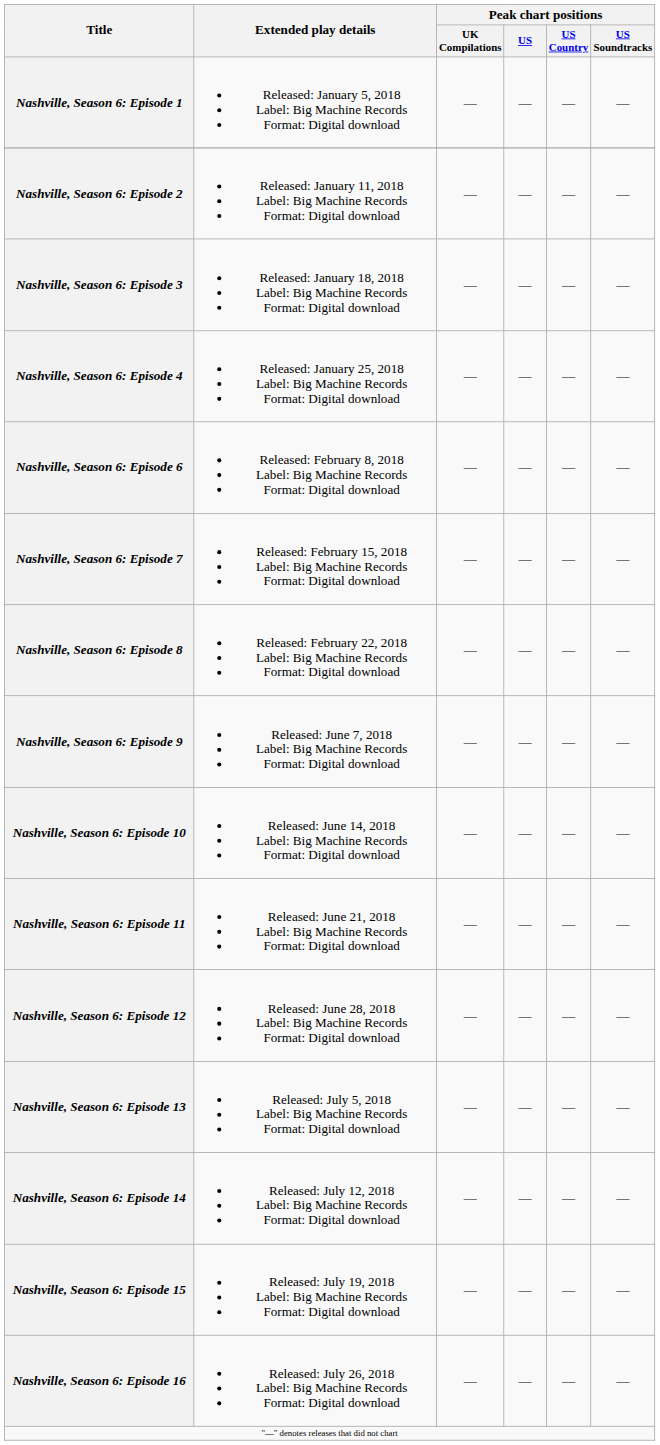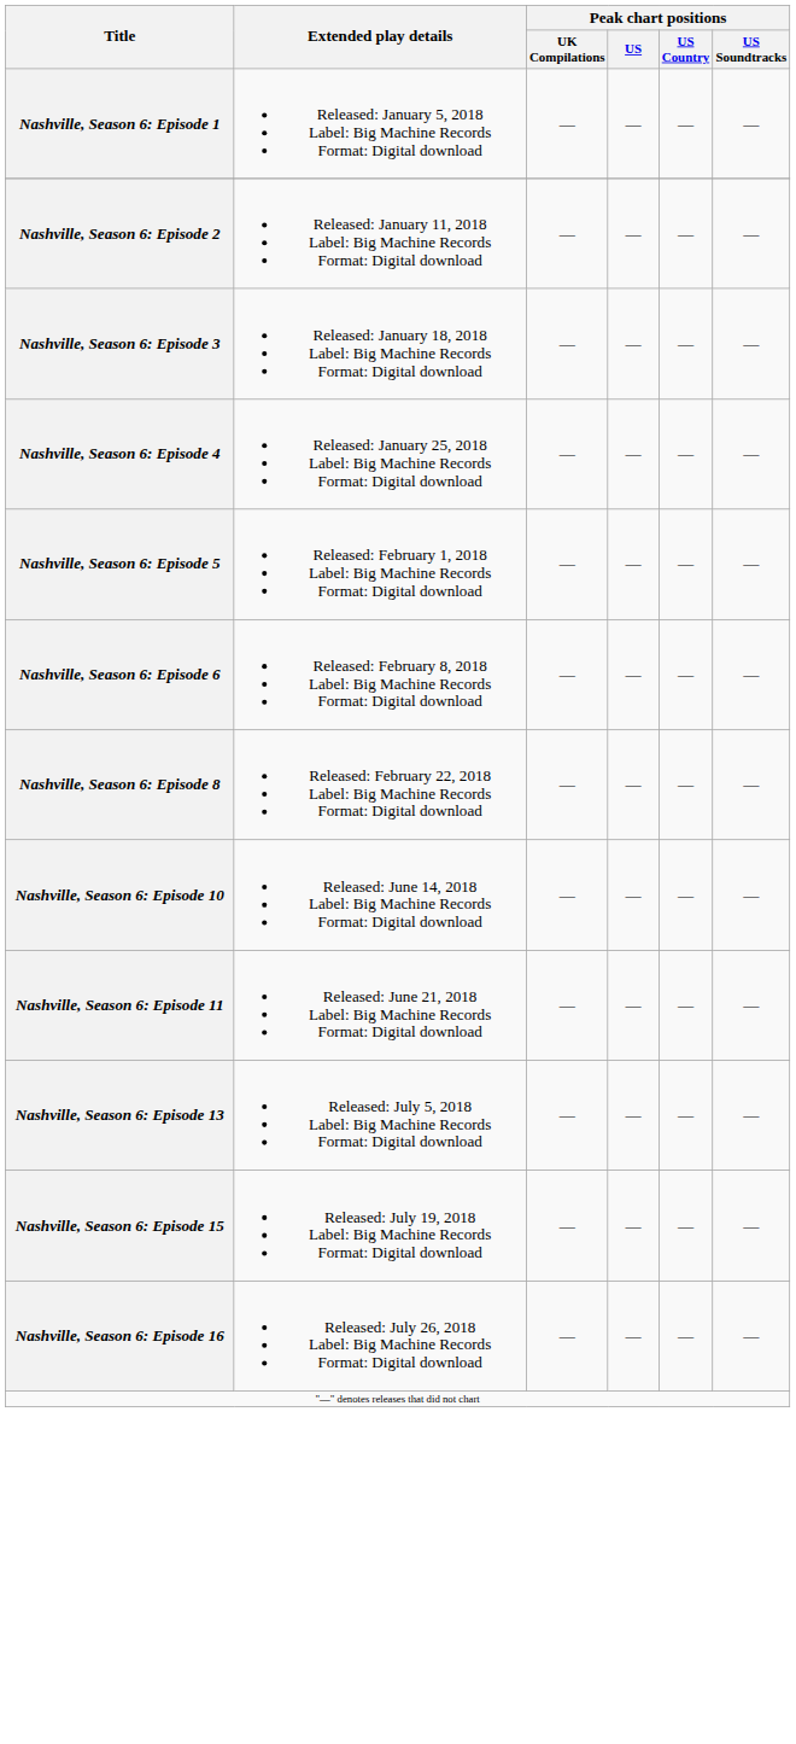 <table class="wikitable plainrowheaders" style="text-align:center;">
 <tr>
 <th rowspan="2" style="width:14em;">Title</th>
 <th rowspan="2" style="width:18em;">Extended play details</th>
 <th colspan="4">Peak chart positions</th>
 </tr>
 <tr style="font-size:smaller;">
 <th width="45">UK Compilations</th>
 <th width="45"><a href='#'>US</a><br></th>
 <th width="45"><a href='#'>US Country</a><br></th>
 <th width="45"><a href='#'>US</a><br>Soundtracks</th>
 </tr>
 <tr>
 <th scope="row"><em>Nashville, Season 6: Episode 1</em></th>
 <td><br><ul><li>Released: January 5, 2018</li><li>Label: Big Machine Records</li><li>Format: Digital download</li></ul></td>
 <td>—</td>
 <td>—</td>
 <td>—</td>
 <td>—</td>
 </tr>
 <tr>
 </tr>
 <tr>
 <th scope="row"><em>Nashville, Season 6: Episode 2</em></th>
 <td><br><ul><li>Released: January 11, 2018</li><li>Label: Big Machine Records</li><li>Format: Digital download</li></ul></td>
 <td>—</td>
 <td>—</td>
 <td>—</td>
 <td>—</td>
 </tr>
 <tr>
 <th scope="row"><em>Nashville, Season 6: Episode 3</em></th>
 <td><br><ul><li>Released: January 18, 2018</li><li>Label: Big Machine Records</li><li>Format: Digital download</li></ul></td>
 <td>—</td>
 <td>—</td>
 <td>—</td>
 <td>—</td>
 </tr>
 <tr>
 <th scope="row"><em>Nashville, Season 6: Episode 4</em></th>
 <td><br><ul><li>Released: January 25, 2018</li><li>Label: Big Machine Records</li><li>Format: Digital download</li></ul></td>
 <td>—</td>
 <td>—</td>
 <td>—</td>
 <td>—</td>
 </tr>
 <tr>
+<th scope="row"><em>Nashville, Season 6: Episode 5</em></th>
+<td><br><ul><li>Released: February 1, 2018</li><li>Label: Big Machine Records</li><li>Format: Digital download</li></ul></td>
+<td>—</td>
+<td>—</td>
+<td>—</td>
+<td>—</td>
+</tr>
+<tr>
 <th scope="row"><em>Nashville, Season 6: Episode 6</em></th>
 <td><br><ul><li>Released: February 8, 2018</li><li>Label: Big Machine Records</li><li>Format: Digital download</li></ul></td>
 <td>—</td>
 <td>—</td>
 <td>—</td>
 <td>—</td>
 </tr>
 <tr>
-<th scope="row"><em>Nashville, Season 6: Episode 7</em></th>
-<td><br><ul><li>Released: February 15, 2018</li><li>Label: Big Machine Records</li><li>Format: Digital download</li></ul></td>
-<td>—</td>
-<td>—</td>
-<td>—</td>
-<td>—</td>
-</tr>
-<tr>
 <th scope="row"><em>Nashville, Season 6: Episode 8</em></th>
 <td><br><ul><li>Released: February 22, 2018</li><li>Label: Big Machine Records</li><li>Format: Digital download</li></ul></td>
-<td>—</td>
-<td>—</td>
-<td>—</td>
-<td>—</td>
-</tr>
-<tr>
-<th scope="row"><em>Nashville, Season 6: Episode 9</em></th>
-<td><br><ul><li>Released: June 7, 2018</li><li>Label: Big Machine Records</li><li>Format: Digital download</li></ul></td>
 <td>—</td>
 <td>—</td>
 <td>—</td>
 <td>—</td>
 </tr>
 <tr>
 <th scope="row"><em>Nashville, Season 6: Episode 10</em></th>
 <td><br><ul><li>Released: June 14, 2018</li><li>Label: Big Machine Records</li><li>Format: Digital download</li></ul></td>
 <td>—</td>
 <td>—</td>
 <td>—</td>
 <td>—</td>
 </tr>
 <tr>
 <th scope="row"><em>Nashville, Season 6: Episode 11</em></th>
 <td><br><ul><li>Released: June 21, 2018</li><li>Label: Big Machine Records</li><li>Format: Digital download</li></ul></td>
 <td>—</td>
 <td>—</td>
 <td>—</td>
 <td>—</td>
 </tr>
 <tr>
-<th scope="row"><em>Nashville, Season 6: Episode 12</em></th>
-<td><br><ul><li>Released: June 28, 2018</li><li>Label: Big Machine Records</li><li>Format: Digital download</li></ul></td>
-<td>—</td>
-<td>—</td>
-<td>—</td>
-<td>—</td>
-</tr>
-<tr>
 <th scope="row"><em>Nashville, Season 6: Episode 13</em></th>
 <td><br><ul><li>Released: July 5, 2018</li><li>Label: Big Machine Records</li><li>Format: Digital download</li></ul></td>
-<td>—</td>
-<td>—</td>
-<td>—</td>
-<td>—</td>
-</tr>
-<tr>
-<th scope="row"><em>Nashville, Season 6: Episode 14</em></th>
-<td><br><ul><li>Released: July 12, 2018</li><li>Label: Big Machine Records</li><li>Format: Digital download</li></ul></td>
 <td>—</td>
 <td>—</td>
 <td>—</td>
 <td>—</td>
 </tr>
 <tr>
 <th scope="row"><em>Nashville, Season 6: Episode 15</em></th>
 <td><br><ul><li>Released: July 19, 2018</li><li>Label: Big Machine Records</li><li>Format: Digital download</li></ul></td>
 <td>—</td>
 <td>—</td>
 <td>—</td>
 <td>—</td>
 </tr>
 <tr>
 <th scope="row"><em>Nashville, Season 6: Episode 16</em></th>
 <td><br><ul><li>Released: July 26, 2018</li><li>Label: Big Machine Records</li><li>Format: Digital download</li></ul></td>
 <td>—</td>
 <td>—</td>
 <td>—</td>
 <td>—</td>
 </tr>
 <tr>
 <td colspan="6" style="font-size:8pt">"—" denotes releases that did not chart</td>
 </tr>
 </table>
